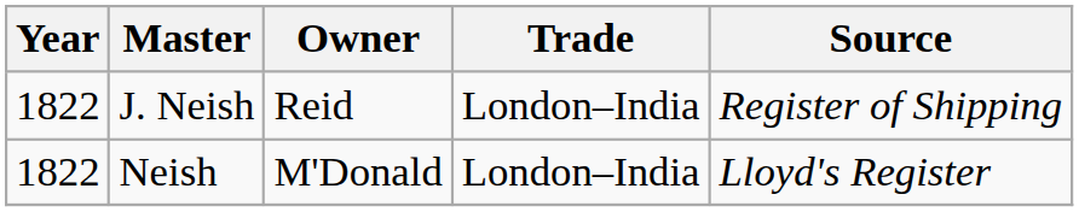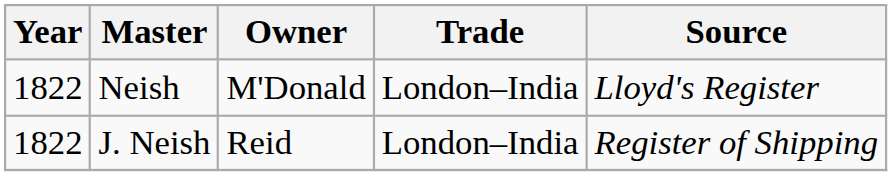 <table class="sortable wikitable">
 <tr>
 <th>Year</th>
 <th>Master</th>
 <th>Owner</th>
 <th>Trade</th>
 <th>Source</th>
 </tr>
 <tr>
 <td>1822</td>
+<td>Neish</td>
+<td>M'Donald</td>
+<td>London–India</td>
+<td><em>Lloyd's Register</em></td>
+</tr>
+<tr>
+<td>1822</td>
 <td>J. Neish</td>
 <td>Reid</td>
 <td>London–India</td>
 <td><em>Register of Shipping</em></td>
 </tr>
 <tr>
-<td>1822</td>
-<td>Neish</td>
-<td>M'Donald</td>
-<td>London–India</td>
-<td><em>Lloyd's Register</em></td>
-</tr>
-<tr>
 </tr>
 </table>
